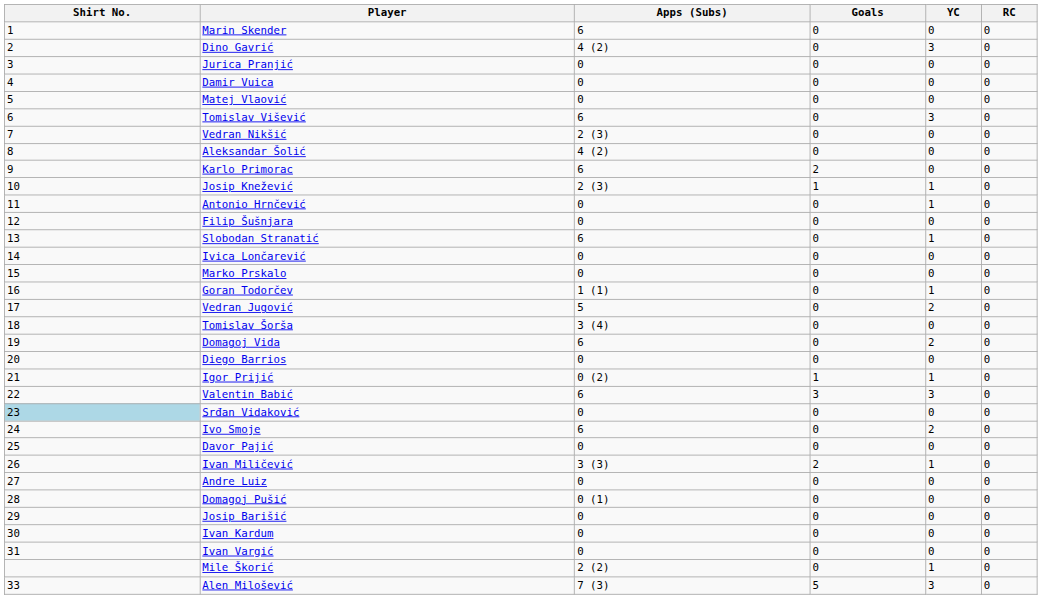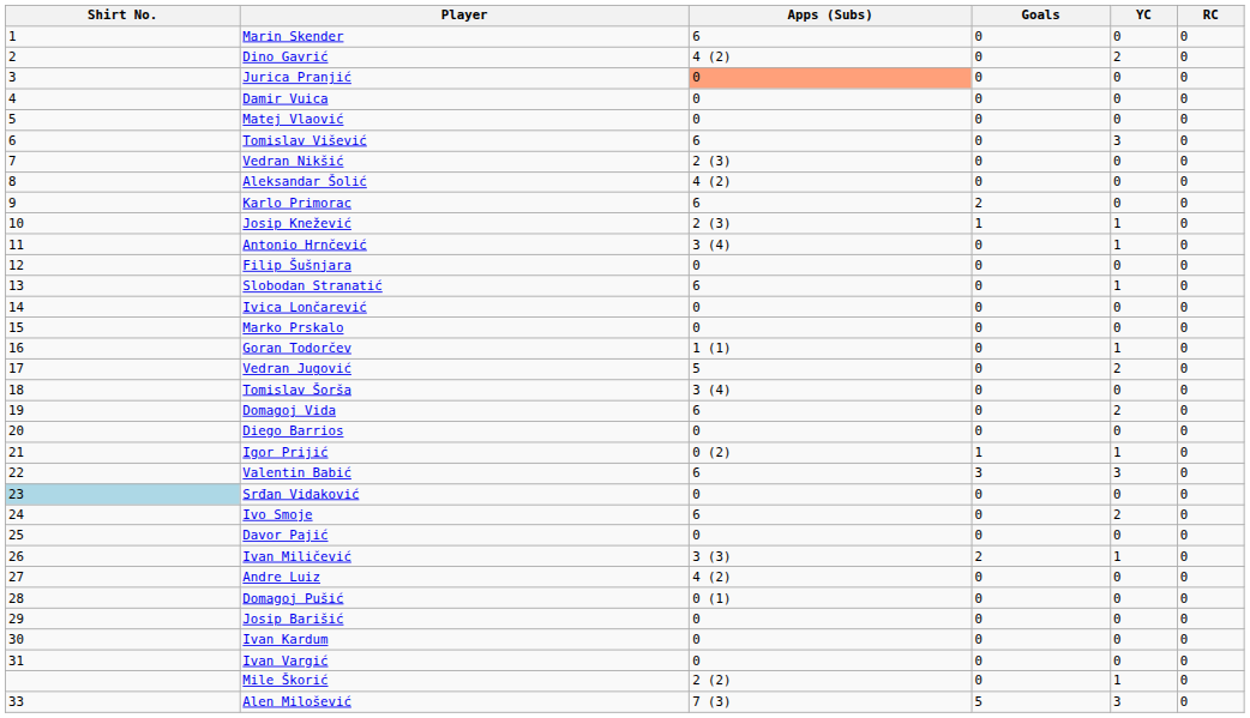 <table class="wikitable sortable" style="text-align:center; font-size:95%;width:75%; text-align:left">
 <tr>
 <th>Shirt No.</th>
 <th>Player</th>
 <th>Apps (Subs)</th>
 <th>Goals</th>
 <th>YC </th>
 <th>RC </th>
 </tr>
 <tr --->
 <td>1</td>
 <td> <a href='#'>Marin Skender</a></td>
 <td>6</td>
 <td>0</td>
 <td>0</td>
 <td>0</td>
 </tr>
 <tr --->
 <td>2</td>
 <td> <a href='#'>Dino Gavrić</a></td>
 <td>4 (2)</td>
 <td>0</td>
-<td>3</td>
+<td>2</td>
 <td>0</td>
 </tr>
 <tr --->
 <td>3</td>
 <td> <a href='#'>Jurica Pranjić</a></td>
-<td>0</td>
+<td style="background: lightsalmon;">0</td>
 <td>0</td>
 <td>0</td>
 <td>0</td>
 </tr>
 <tr --->
 <td>4</td>
 <td> <a href='#'>Damir Vuica</a></td>
 <td>0</td>
 <td>0</td>
 <td>0</td>
 <td>0</td>
 </tr>
 <tr --->
 <td>5</td>
 <td> <a href='#'>Matej Vlaović</a></td>
 <td>0</td>
 <td>0</td>
 <td>0</td>
 <td>0</td>
 </tr>
 <tr --->
 <td>6</td>
 <td> <a href='#'>Tomislav Višević</a></td>
 <td>6</td>
 <td>0</td>
 <td>3</td>
 <td>0</td>
 </tr>
 <tr --->
 <td>7</td>
 <td> <a href='#'>Vedran Nikšić</a></td>
 <td>2 (3)</td>
 <td>0</td>
 <td>0</td>
 <td>0</td>
 </tr>
 <tr --->
 <td>8</td>
 <td> <a href='#'>Aleksandar Šolić</a></td>
 <td>4 (2)</td>
 <td>0</td>
 <td>0</td>
 <td>0</td>
 </tr>
 <tr --->
 <td>9</td>
 <td> <a href='#'>Karlo Primorac</a></td>
 <td>6</td>
 <td>2</td>
 <td>0</td>
 <td>0</td>
 </tr>
 <tr --->
 <td>10</td>
 <td> <a href='#'>Josip Knežević</a></td>
 <td>2 (3)</td>
 <td>1</td>
 <td>1</td>
 <td>0</td>
 </tr>
 <tr --->
 <td>11</td>
 <td> <a href='#'>Antonio Hrnčević</a></td>
-<td>0</td>
+<td>3 (4)</td>
 <td>0</td>
 <td>1</td>
 <td>0</td>
 </tr>
 <tr --->
 <td>12</td>
 <td> <a href='#'>Filip Šušnjara</a></td>
 <td>0</td>
 <td>0</td>
 <td>0</td>
 <td>0</td>
 </tr>
 <tr --->
 <td>13</td>
 <td> <a href='#'>Slobodan Stranatić</a></td>
 <td>6</td>
 <td>0</td>
 <td>1</td>
 <td>0</td>
 </tr>
 <tr --->
 <td>14</td>
 <td> <a href='#'>Ivica Lončarević</a></td>
 <td>0</td>
 <td>0</td>
 <td>0</td>
 <td>0</td>
 </tr>
 <tr --->
 <td>15</td>
 <td> <a href='#'>Marko Prskalo</a></td>
 <td>0</td>
 <td>0</td>
 <td>0</td>
 <td>0</td>
 </tr>
 <tr --->
 <td>16</td>
 <td> <a href='#'>Goran Todorčev</a></td>
 <td>1 (1)</td>
 <td>0</td>
 <td>1</td>
 <td>0</td>
 </tr>
 <tr --->
 <td>17</td>
 <td> <a href='#'>Vedran Jugović</a></td>
 <td>5</td>
 <td>0</td>
 <td>2</td>
 <td>0</td>
 </tr>
 <tr --->
 <td>18</td>
 <td> <a href='#'>Tomislav Šorša</a></td>
 <td>3 (4)</td>
 <td>0</td>
 <td>0</td>
 <td>0</td>
 </tr>
 <tr --->
 <td>19</td>
 <td> <a href='#'>Domagoj Vida</a></td>
 <td>6</td>
 <td>0</td>
 <td>2</td>
 <td>0</td>
 </tr>
 <tr --->
 <td>20</td>
 <td> <a href='#'>Diego Barrios</a></td>
 <td>0</td>
 <td>0</td>
 <td>0</td>
 <td>0</td>
 </tr>
 <tr --->
 <td>21</td>
 <td> <a href='#'>Igor Prijić</a></td>
 <td>0 (2)</td>
 <td>1</td>
 <td>1</td>
 <td>0</td>
 </tr>
 <tr --->
 <td>22</td>
 <td> <a href='#'>Valentin Babić</a></td>
 <td>6</td>
 <td>3</td>
 <td>3</td>
 <td>0</td>
 </tr>
 <tr --->
 <td style="background: lightblue;">23</td>
 <td> <a href='#'>Srđan Vidaković</a></td>
 <td>0</td>
 <td>0</td>
 <td>0</td>
 <td>0</td>
 </tr>
 <tr --->
 <td>24</td>
 <td> <a href='#'>Ivo Smoje</a></td>
 <td>6</td>
 <td>0</td>
 <td>2</td>
 <td>0</td>
 </tr>
 <tr --->
 <td>25</td>
 <td> <a href='#'>Davor Pajić</a></td>
 <td>0</td>
 <td>0</td>
 <td>0</td>
 <td>0</td>
 </tr>
 <tr --->
 <td>26</td>
 <td> <a href='#'>Ivan Miličević</a></td>
 <td>3 (3)</td>
 <td>2</td>
 <td>1</td>
 <td>0</td>
 </tr>
 <tr --->
 <td>27</td>
 <td> <a href='#'>Andre Luiz</a></td>
-<td>0</td>
+<td>4 (2)</td>
 <td>0</td>
 <td>0</td>
 <td>0</td>
 </tr>
 <tr --->
 <td>28</td>
 <td> <a href='#'>Domagoj Pušić</a></td>
 <td>0 (1)</td>
 <td>0</td>
 <td>0</td>
 <td>0</td>
 </tr>
 <tr --->
 <td>29</td>
 <td> <a href='#'>Josip Barišić</a></td>
 <td>0</td>
 <td>0</td>
 <td>0</td>
 <td>0</td>
 </tr>
 <tr --->
 <td>30</td>
 <td> <a href='#'>Ivan Kardum</a></td>
 <td>0</td>
 <td>0</td>
 <td>0</td>
 <td>0</td>
 </tr>
 <tr --->
 <td>31</td>
 <td> <a href='#'>Ivan Vargić</a></td>
 <td>0</td>
 <td>0</td>
 <td>0</td>
 <td>0</td>
 </tr>
 <tr --->
 <td></td>
 <td> <a href='#'>Mile Škorić</a></td>
 <td>2 (2)</td>
 <td>0</td>
 <td>1</td>
 <td>0</td>
 </tr>
 <tr --->
 <td>33</td>
 <td> <a href='#'>Alen Milošević</a></td>
 <td>7 (3)</td>
 <td>5</td>
 <td>3</td>
 <td>0</td>
 </tr>
 </table>
